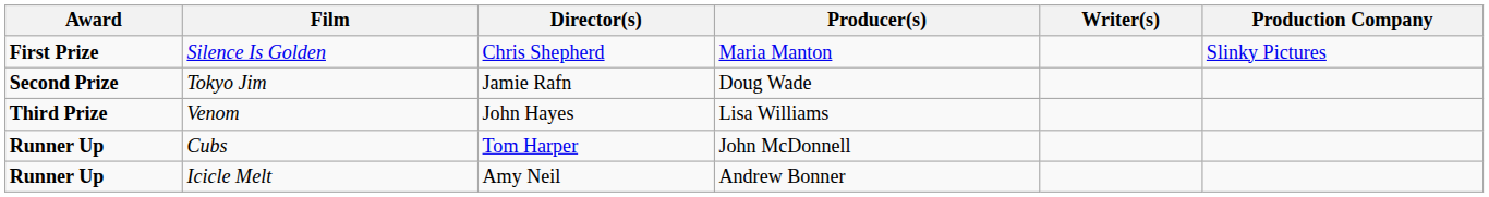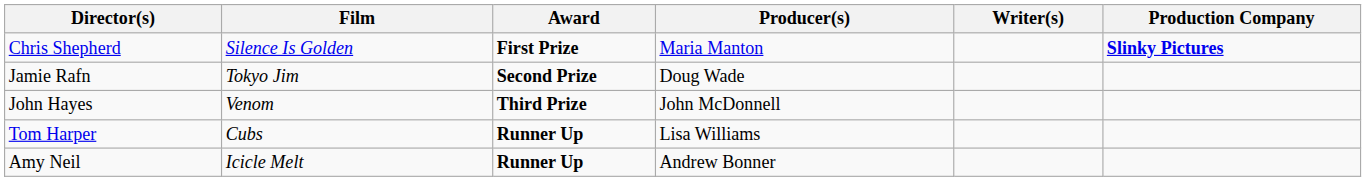 <table class="wikitable" width="95%" align="centre">
 <tr>
+<th width=16%>Director(s)</th>
+<th width=20%>Film</th>
 <th width=12%>Award</th>
-<th width=20%>Film</th>
-<th width=16%>Director(s)</th>
 <th width=22%>Producer(s)</th>
 <th width=11%>Writer(s)</th>
 <th width=19%>Production Company</th>
 </tr>
 <tr>
+<td><a href='#'>Chris Shepherd</a></td>
+<td><em><a href='#'>Silence Is Golden</a></em></td>
 <td><strong>First Prize</strong></td>
-<td><em><a href='#'>Silence Is Golden</a></em></td>
-<td><a href='#'>Chris Shepherd</a></td>
 <td><a href='#'>Maria Manton</a></td>
 <td></td>
-<td><a href='#'>Slinky Pictures</a></td>
+<td><strong><a href='#'>Slinky Pictures</a></strong></td>
 </tr>
 <tr>
+<td>Jamie Rafn</td>
+<td><em>Tokyo Jim</em></td>
 <td><strong>Second Prize</strong></td>
-<td><em>Tokyo Jim</em></td>
-<td>Jamie Rafn</td>
 <td>Doug Wade</td>
 <td></td>
 <td></td>
 </tr>
 <tr>
+<td>John Hayes</td>
+<td><em>Venom</em></td>
 <td><strong>Third Prize</strong></td>
-<td><em>Venom</em></td>
-<td>John Hayes</td>
+<td>John McDonnell</td>
+<td></td>
+<td></td>
+</tr>
+<tr>
+<td><a href='#'>Tom Harper</a></td>
+<td><em>Cubs</em></td>
+<td><strong>Runner Up</strong></td>
 <td>Lisa Williams</td>
 <td></td>
 <td></td>
 </tr>
 <tr>
+<td>Amy Neil</td>
+<td><em>Icicle Melt</em></td>
 <td><strong>Runner Up</strong></td>
-<td><em>Cubs</em></td>
-<td><a href='#'>Tom Harper</a></td>
-<td>John McDonnell</td>
-<td></td>
-<td></td>
-</tr>
-<tr>
-<td><strong>Runner Up</strong></td>
-<td><em>Icicle Melt</em></td>
-<td>Amy Neil</td>
 <td>Andrew Bonner</td>
 <td></td>
 <td></td>
 </tr>
 </table>
